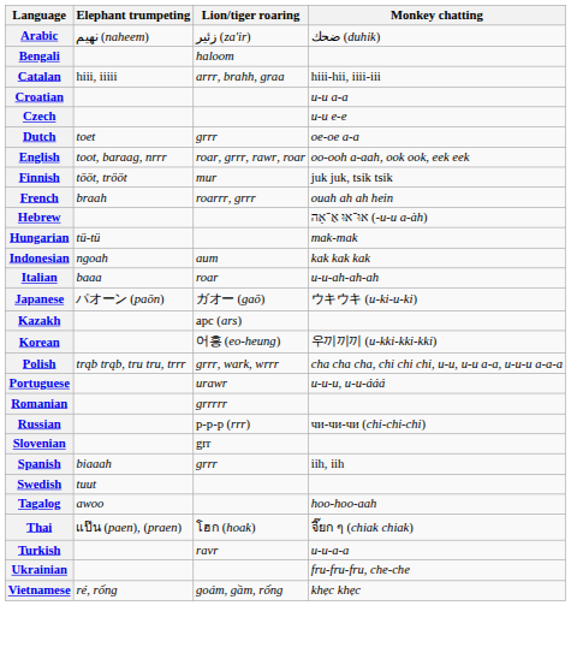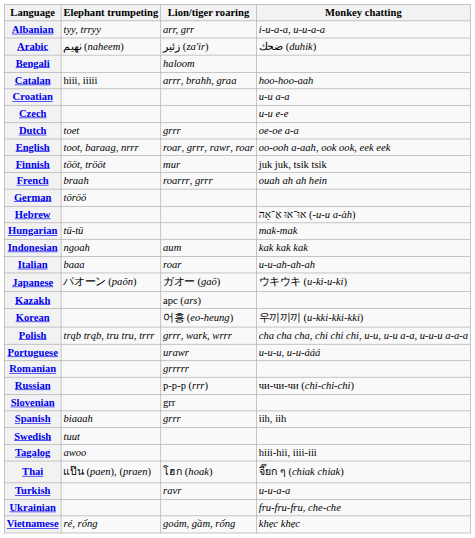 <table class="wikitable">
 <tr>
 <th>Language</th>
 <th>Elephant trumpeting</th>
 <th>Lion/tiger roaring</th>
 <th>Monkey chatting</th>
+</tr>
+<tr>
+<th><a href='#'>Albanian</a></th>
+<td><em>tyy, trryy</em></td>
+<td><em>arr, grr</em></td>
+<td><em>i-u-a-a, u-u-a-a</em></td>
 </tr>
 <tr>
 <th><a href='#'>Arabic</a></th>
 <td>نهيم (<em>naheem</em>)</td>
 <td>زئير (<em>za'ir</em>)</td>
 <td>ضحك (<em>duhik</em>)</td>
 </tr>
 <tr>
 <th><a href='#'>Bengali</a></th>
 <td></td>
 <td><em>haloom</em></td>
 <td></td>
 </tr>
 <tr>
 <th><a href='#'>Catalan</a></th>
 <td>hiii, iiiii</td>
 <td><em>arrr</em>, <em>brahh, graa</em></td>
-<td>hiii-hii, iiii-iii</td>
+<td><em>hoo-hoo-aah</em></td>
 </tr>
 <tr>
 <th><a href='#'>Croatian</a></th>
 <td></td>
 <td></td>
 <td><em>u-u a-a</em></td>
 </tr>
 <tr>
 <th><a href='#'>Czech</a></th>
 <td></td>
 <td></td>
 <td><em>u-u e-e</em></td>
 </tr>
 <tr>
 <th><a href='#'>Dutch</a></th>
 <td><em>toet</em></td>
 <td><em>grrr</em></td>
 <td><em>oe-oe a-a</em></td>
 </tr>
 <tr>
 <th><a href='#'>English</a></th>
 <td><em>toot</em>, <em>baraag</em>, <em>nrrr</em></td>
 <td><em>roar</em>, <em>grrr</em>, <em>rawr</em>, <em>roar</em></td>
 <td><em>oo-ooh a-aah</em>, <em>ook ook</em>, <em>eek eek</em></td>
 </tr>
 <tr>
 <th><a href='#'>Finnish</a></th>
 <td><em>tööt, trööt</em></td>
 <td><em>mur</em></td>
 <td>juk juk, tsik tsik</td>
 </tr>
 <tr>
 <th><a href='#'>French</a></th>
 <td><em>braah</em></td>
 <td><em>roarrr</em>, <em>grrr</em></td>
 <td><em>ouah ah ah hein</em></td>
+</tr>
+<tr>
+<th><a href='#'>German</a></th>
+<td><em>töröö</em></td>
+<td></td>
+<td></td>
 </tr>
 <tr>
 <th><a href='#'>Hebrew</a></th>
 <td></td>
 <td></td>
 <td>אוּ־אוּ אַ־אָה (<em>-u-u a-àh</em>)</td>
 </tr>
 <tr>
 <th><a href='#'>Hungarian</a></th>
 <td><em>tü-tü</em></td>
 <td></td>
 <td><em>mak-mak</em></td>
 </tr>
 <tr>
 <th><a href='#'>Indonesian</a></th>
 <td><em>ngoah</em></td>
 <td><em>aum</em></td>
 <td><em>kak kak kak</em></td>
 </tr>
 <tr>
 <th><a href='#'>Italian</a></th>
 <td><em>baaa</em></td>
 <td><em>roar</em></td>
 <td><em>u-u-ah-ah-ah</em></td>
 </tr>
 <tr>
 <th><a href='#'>Japanese</a></th>
 <td>パオーン (<em>paōn</em>)</td>
 <td>ガオー (<em>gaō</em>)</td>
 <td>ウキウキ (<em>u-ki-u-ki</em>)</td>
 </tr>
 <tr>
 <th><a href='#'>Kazakh</a></th>
 <td></td>
 <td>арс (<em>ars</em>)</td>
 <td></td>
 </tr>
 <tr>
 <th><a href='#'>Korean</a></th>
 <td></td>
 <td>어흥 (<em>eo-heung</em>)</td>
 <td>우끼끼끼 (<em>u-kki-kki-kki</em>)</td>
 </tr>
 <tr>
 <th><a href='#'>Polish</a></th>
 <td><em>trąb trąb</em>, <em>tru tru</em>, <em>trrr</em></td>
 <td><em>grrr</em>, <em>wark</em>, <em>wrrr</em></td>
 <td><em>cha cha cha</em>, <em>chi chi chi</em>, <em>u-u</em>, <em>u-u a-a</em>, <em>u-u-u a-a-a</em></td>
 </tr>
 <tr>
 <th><a href='#'>Portuguese</a></th>
 <td></td>
 <td><em>urawr</em></td>
 <td><em>u-u-u</em>, <em>u-u-ááá</em></td>
 </tr>
 <tr>
 <th><a href='#'>Romanian</a></th>
 <td></td>
 <td><em>grrrrr</em></td>
 <td></td>
 </tr>
 <tr>
 <th><a href='#'>Russian</a></th>
 <td></td>
 <td>р-р-р (<em>rrr</em>)</td>
 <td>чи-чи-чи (<em>chi-chi-chi</em>)</td>
 </tr>
 <tr>
 <th><a href='#'>Slovenian</a></th>
 <td></td>
 <td>grr</td>
 <td></td>
 </tr>
 <tr>
 <th><a href='#'>Spanish</a></th>
 <td><em>biaaah</em></td>
 <td><em>grrr</em></td>
 <td>iih, iih</td>
 </tr>
 <tr>
 <th><a href='#'>Swedish</a></th>
 <td><em>tuut</em></td>
 <td></td>
 <td></td>
 </tr>
 <tr>
 <th><a href='#'>Tagalog</a></th>
 <td><em>awoo</em></td>
 <td></td>
-<td><em>hoo-hoo-aah</em></td>
+<td>hiii-hii, iiii-iii</td>
 </tr>
 <tr>
 <th><a href='#'>Thai</a></th>
 <td>แป๊น (<em>paen</em>),  (<em>praen</em>)</td>
 <td>โฮก (<em>hoak</em>)</td>
 <td>จี๊ยก ๆ (<em>chiak chiak</em>)</td>
 </tr>
 <tr>
 <th><a href='#'>Turkish</a></th>
 <td></td>
 <td><em>ravr</em></td>
 <td><em>u-u-a-a</em></td>
 </tr>
 <tr>
 <th><a href='#'>Ukrainian</a></th>
 <td></td>
 <td></td>
 <td><em>fru-fru-fru</em>, <em>che-che</em></td>
 </tr>
 <tr>
 <th><a href='#'>Vietnamese</a></th>
 <td><em>ré</em>, <em>rống</em></td>
 <td><em>goám</em>, <em>gầm</em>, <em>rống</em></td>
 <td><em>khẹc khẹc</em></td>
 </tr>
 </table>
